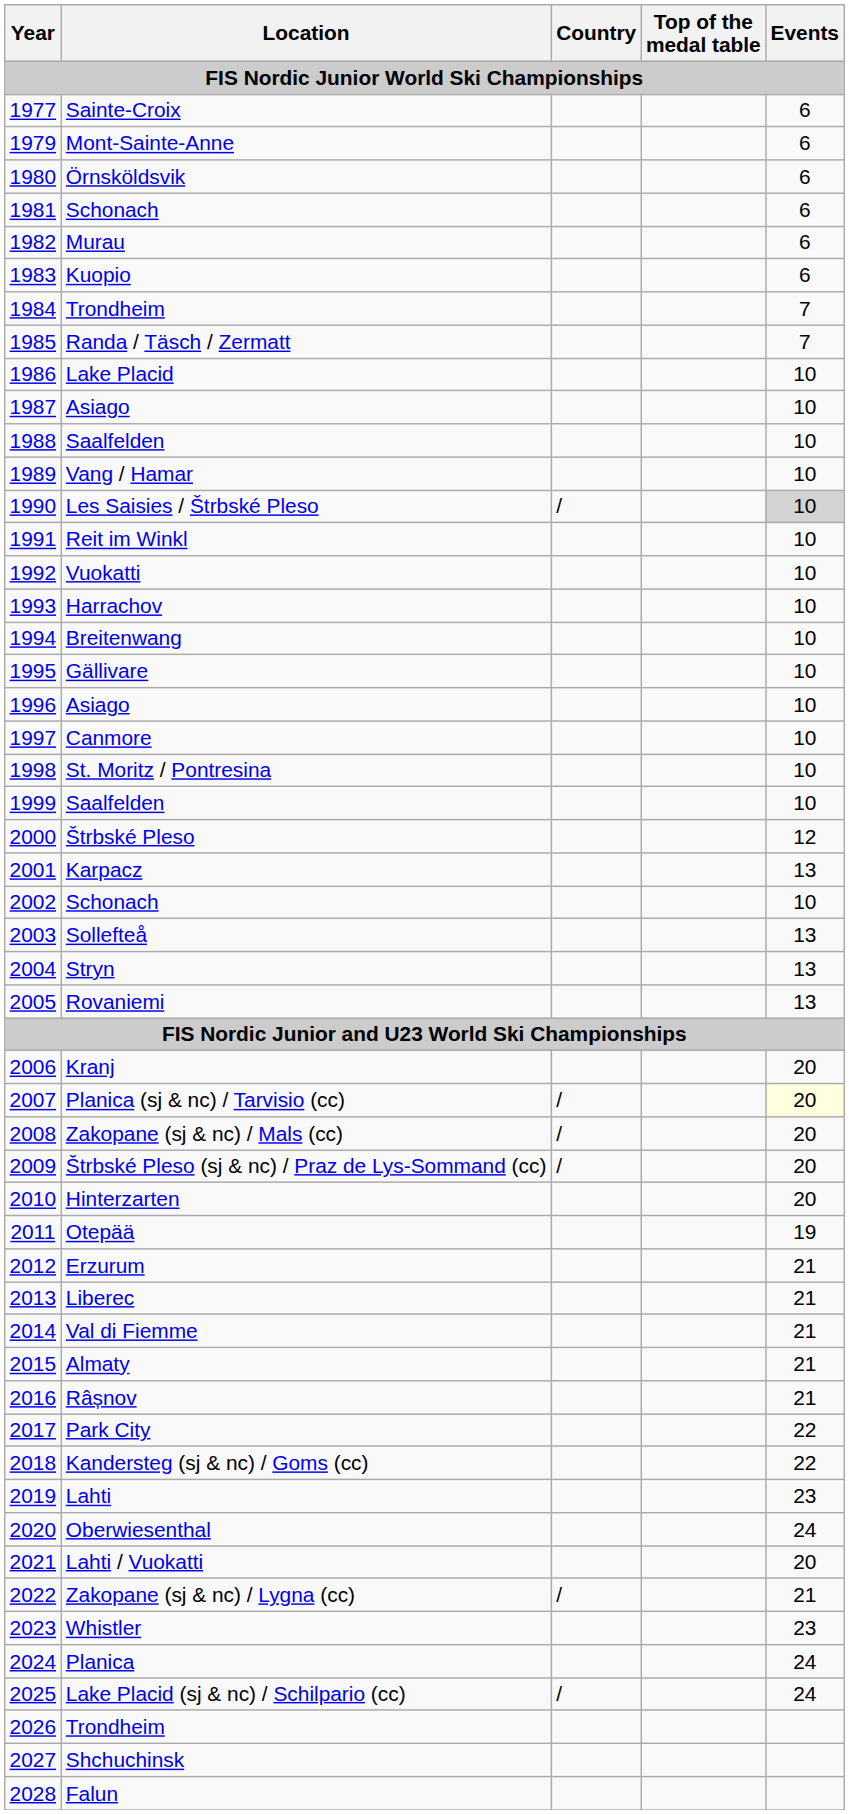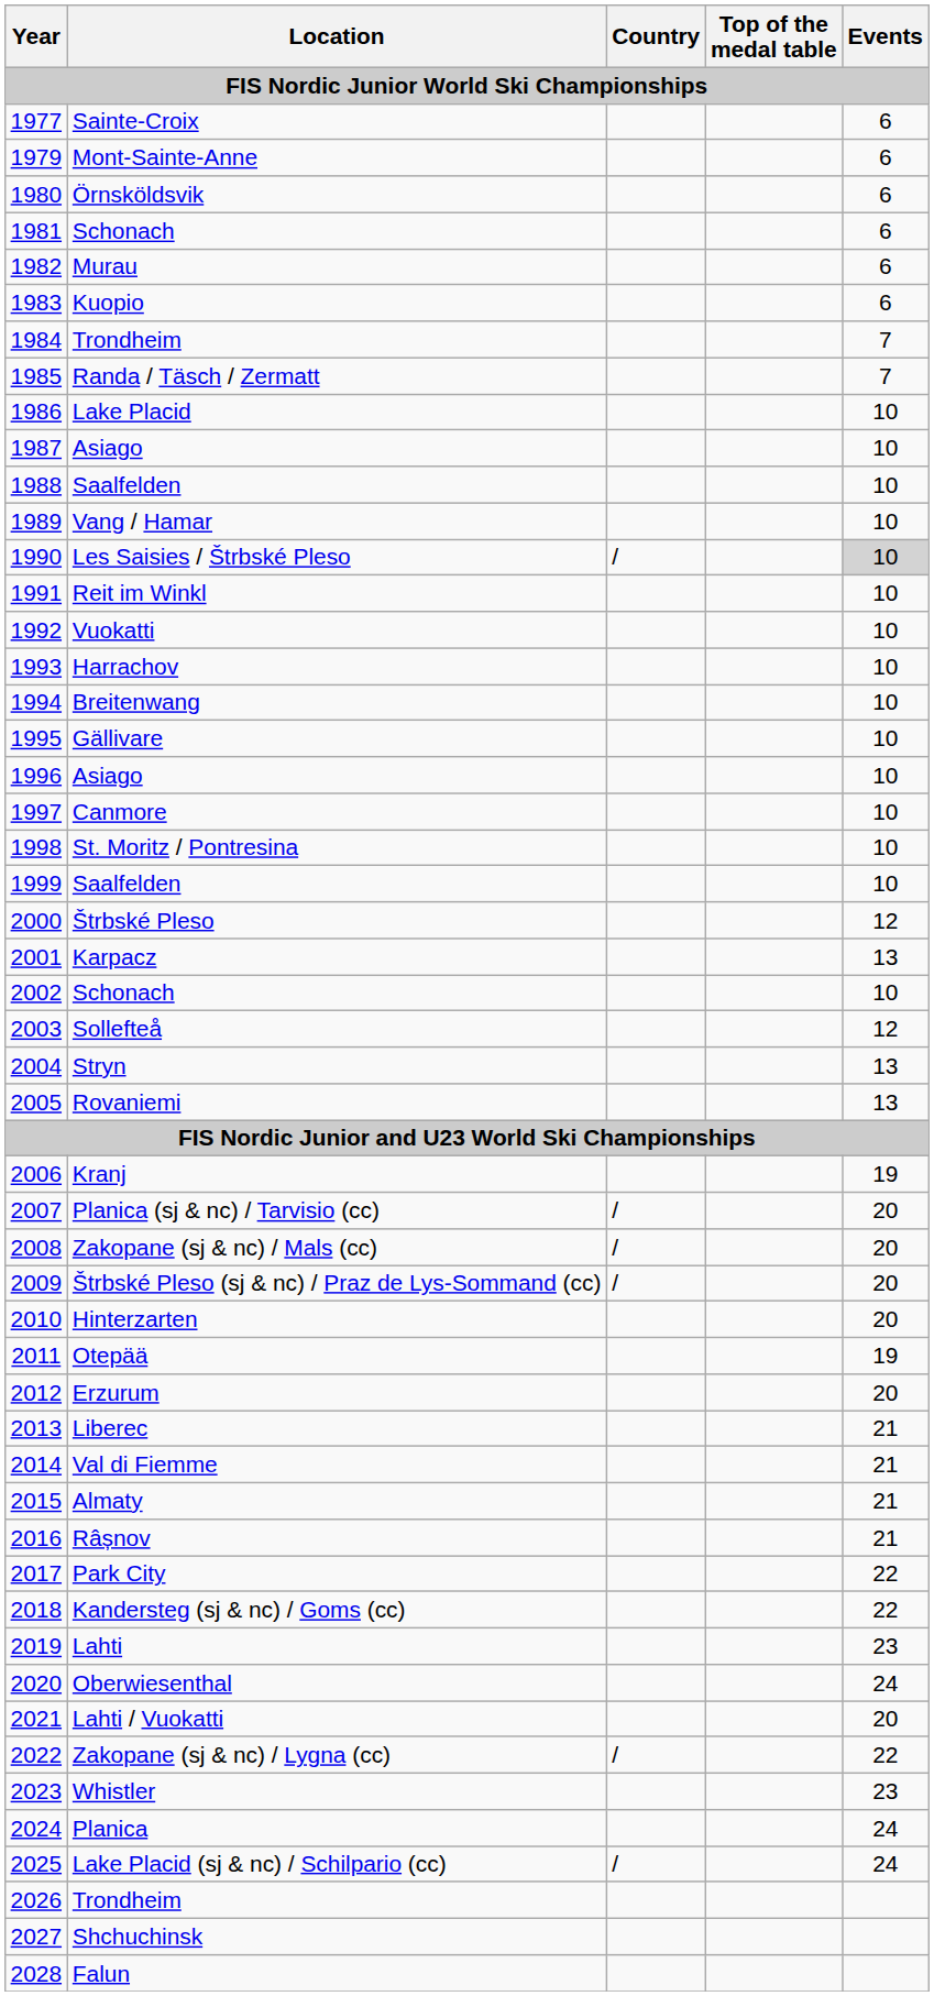 <table class="wikitable sortable" style="text-align:left; font-size:90%">
 <tr>
 <th>Year</th>
 <th>Location</th>
 <th>Country</th>
 <th>Top of the<br>medal table</th>
 <th>Events</th>
 </tr>
 <tr>
 <td colspan="5" bgcolor="#cccccc"align=center><strong>FIS Nordic Junior World Ski Championships</strong></td>
 </tr>
 <tr>
 <td align=center><a href='#'>1977</a></td>
 <td><a href='#'>Sainte-Croix</a></td>
 <td></td>
 <td></td>
 <td align=center>6</td>
 </tr>
 <tr>
 <td align=center><a href='#'>1979</a></td>
 <td><a href='#'>Mont-Sainte-Anne</a></td>
 <td></td>
 <td></td>
 <td align=center>6</td>
 </tr>
 <tr>
 <td align=center><a href='#'>1980</a></td>
 <td><a href='#'>Örnsköldsvik</a></td>
 <td></td>
 <td></td>
 <td align=center>6</td>
 </tr>
 <tr>
 <td align=center><a href='#'>1981</a></td>
 <td><a href='#'>Schonach</a></td>
 <td></td>
 <td></td>
 <td align=center>6</td>
 </tr>
 <tr>
 <td align=center><a href='#'>1982</a></td>
 <td><a href='#'>Murau</a></td>
 <td></td>
 <td></td>
 <td align=center>6</td>
 </tr>
 <tr>
 <td align=center><a href='#'>1983</a></td>
 <td><a href='#'>Kuopio</a></td>
 <td></td>
 <td></td>
 <td align=center>6</td>
 </tr>
 <tr>
 <td align=center><a href='#'>1984</a></td>
 <td><a href='#'>Trondheim</a></td>
 <td></td>
 <td></td>
 <td align=center>7</td>
 </tr>
 <tr>
 <td align=center><a href='#'>1985</a></td>
 <td><a href='#'>Randa</a> / <a href='#'>Täsch</a> / <a href='#'>Zermatt</a></td>
 <td></td>
 <td></td>
 <td align=center>7</td>
 </tr>
 <tr>
 <td align=center><a href='#'>1986</a></td>
 <td><a href='#'>Lake Placid</a></td>
 <td></td>
 <td></td>
 <td align=center>10</td>
 </tr>
 <tr>
 <td align=center><a href='#'>1987</a></td>
 <td><a href='#'>Asiago</a></td>
 <td></td>
 <td></td>
 <td align=center>10</td>
 </tr>
 <tr>
 <td align=center><a href='#'>1988</a></td>
 <td><a href='#'>Saalfelden</a></td>
 <td></td>
 <td></td>
 <td align=center>10</td>
 </tr>
 <tr>
 <td align=center><a href='#'>1989</a></td>
 <td><a href='#'>Vang</a> / <a href='#'>Hamar</a></td>
 <td></td>
 <td></td>
 <td align=center>10</td>
 </tr>
 <tr>
 <td align=center><a href='#'>1990</a></td>
 <td><a href='#'>Les Saisies</a> / <a href='#'>Štrbské Pleso</a></td>
 <td> / </td>
 <td></td>
 <td align=center style="background: lightgrey;">10</td>
 </tr>
 <tr>
 <td align=center><a href='#'>1991</a></td>
 <td><a href='#'>Reit im Winkl</a></td>
 <td></td>
 <td></td>
 <td align=center>10</td>
 </tr>
 <tr>
 <td align=center><a href='#'>1992</a></td>
 <td><a href='#'>Vuokatti</a></td>
 <td></td>
 <td></td>
 <td align=center>10</td>
 </tr>
 <tr>
 <td align=center><a href='#'>1993</a></td>
 <td><a href='#'>Harrachov</a></td>
 <td></td>
 <td></td>
 <td align=center>10</td>
 </tr>
 <tr>
 <td align=center><a href='#'>1994</a></td>
 <td><a href='#'>Breitenwang</a></td>
 <td></td>
 <td></td>
 <td align=center>10</td>
 </tr>
 <tr>
 <td align=center><a href='#'>1995</a></td>
 <td><a href='#'>Gällivare</a></td>
 <td></td>
 <td></td>
 <td align=center>10</td>
 </tr>
 <tr>
 <td align=center><a href='#'>1996</a></td>
 <td><a href='#'>Asiago</a></td>
 <td></td>
 <td></td>
 <td align=center>10</td>
 </tr>
 <tr>
 <td align=center><a href='#'>1997</a></td>
 <td><a href='#'>Canmore</a></td>
 <td></td>
 <td></td>
 <td align=center>10</td>
 </tr>
 <tr>
 <td align=center><a href='#'>1998</a></td>
 <td><a href='#'>St. Moritz</a> / <a href='#'>Pontresina</a></td>
 <td></td>
 <td></td>
 <td align=center>10</td>
 </tr>
 <tr>
 <td align=center><a href='#'>1999</a></td>
 <td><a href='#'>Saalfelden</a></td>
 <td></td>
 <td></td>
 <td align=center>10</td>
 </tr>
 <tr>
 <td align=center><a href='#'>2000</a></td>
 <td><a href='#'>Štrbské Pleso</a></td>
 <td></td>
 <td></td>
 <td align=center>12</td>
 </tr>
 <tr>
 <td align=center><a href='#'>2001</a></td>
 <td><a href='#'>Karpacz</a></td>
 <td></td>
 <td></td>
 <td align=center>13</td>
 </tr>
 <tr>
 <td align=center><a href='#'>2002</a></td>
 <td><a href='#'>Schonach</a></td>
 <td></td>
 <td></td>
 <td align=center>10</td>
 </tr>
 <tr>
 <td align=center><a href='#'>2003</a></td>
 <td><a href='#'>Sollefteå</a></td>
 <td></td>
 <td></td>
-<td align=center>13</td>
+<td align=center>12</td>
 </tr>
 <tr>
 <td align=center><a href='#'>2004</a></td>
 <td><a href='#'>Stryn</a></td>
 <td></td>
 <td></td>
 <td align=center>13</td>
 </tr>
 <tr>
 <td align=center><a href='#'>2005</a></td>
 <td><a href='#'>Rovaniemi</a></td>
 <td></td>
 <td></td>
 <td align=center>13</td>
 </tr>
 <tr>
 <td colspan="5" bgcolor="#cccccc"align=center><strong>FIS Nordic Junior and U23 World Ski Championships</strong></td>
 </tr>
 <tr>
 <td align=center><a href='#'>2006</a></td>
 <td><a href='#'>Kranj</a></td>
 <td></td>
 <td></td>
-<td align=center>20</td>
+<td align=center>19</td>
 </tr>
 <tr>
 <td align=center><a href='#'>2007</a></td>
 <td><a href='#'>Planica</a> (sj & nc) / <a href='#'>Tarvisio</a> (cc)</td>
 <td> / </td>
 <td></td>
-<td align=center style="background: lightyellow;">20</td>
+<td align=center>20</td>
 </tr>
 <tr>
 <td align=center><a href='#'>2008</a></td>
 <td><a href='#'>Zakopane</a> (sj & nc) / <a href='#'>Mals</a> (cc)</td>
 <td> / </td>
 <td></td>
 <td align=center>20</td>
 </tr>
 <tr>
 <td align=center><a href='#'>2009</a></td>
 <td><a href='#'>Štrbské Pleso</a> (sj & nc) / <a href='#'>Praz de Lys-Sommand</a> (cc)</td>
 <td> / </td>
 <td></td>
 <td align=center>20</td>
 </tr>
 <tr>
 <td align=center><a href='#'>2010</a></td>
 <td><a href='#'>Hinterzarten</a></td>
 <td></td>
 <td></td>
 <td align=center>20</td>
 </tr>
 <tr>
 <td align=center><a href='#'>2011</a></td>
 <td><a href='#'>Otepää</a></td>
 <td></td>
 <td></td>
 <td align=center>19</td>
 </tr>
 <tr>
 <td align=center><a href='#'>2012</a></td>
 <td><a href='#'>Erzurum</a></td>
 <td></td>
 <td></td>
-<td align=center>21</td>
+<td align=center>20</td>
 </tr>
 <tr>
 <td align=center><a href='#'>2013</a></td>
 <td><a href='#'>Liberec</a></td>
 <td></td>
 <td></td>
 <td align=center>21</td>
 </tr>
 <tr>
 <td align=center><a href='#'>2014</a></td>
 <td><a href='#'>Val di Fiemme</a></td>
 <td></td>
 <td></td>
 <td align=center>21</td>
 </tr>
 <tr>
 <td align=center><a href='#'>2015</a></td>
 <td><a href='#'>Almaty</a></td>
 <td></td>
 <td></td>
 <td align=center>21</td>
 </tr>
 <tr>
 <td align=center><a href='#'>2016</a></td>
 <td><a href='#'>Râșnov</a></td>
 <td></td>
 <td></td>
 <td align=center>21</td>
 </tr>
 <tr>
 <td align=center><a href='#'>2017</a></td>
 <td><a href='#'>Park City</a></td>
 <td></td>
 <td></td>
 <td align=center>22</td>
 </tr>
 <tr>
 <td align=center><a href='#'>2018</a></td>
 <td><a href='#'>Kandersteg</a> (sj & nc) / <a href='#'>Goms</a> (cc)</td>
 <td></td>
 <td></td>
 <td align=center>22</td>
 </tr>
 <tr>
 <td align=center><a href='#'>2019</a></td>
 <td><a href='#'>Lahti</a></td>
 <td></td>
 <td></td>
 <td align=center>23</td>
 </tr>
 <tr>
 <td align=center><a href='#'>2020</a></td>
 <td><a href='#'>Oberwiesenthal</a></td>
 <td></td>
 <td></td>
 <td align=center>24</td>
 </tr>
 <tr>
 <td align=center><a href='#'>2021</a></td>
 <td><a href='#'>Lahti</a> / <a href='#'>Vuokatti</a></td>
 <td></td>
 <td></td>
 <td align=center>20</td>
 </tr>
 <tr>
 <td align=center><a href='#'>2022</a></td>
 <td><a href='#'>Zakopane</a> (sj & nc) / <a href='#'>Lygna</a> (cc)</td>
 <td> /  </td>
 <td></td>
-<td align=center>21</td>
+<td align=center>22</td>
 </tr>
 <tr>
 <td align=center><a href='#'>2023</a></td>
 <td><a href='#'>Whistler</a></td>
 <td></td>
 <td></td>
 <td align=center>23</td>
 </tr>
 <tr>
 <td align=center><a href='#'>2024</a></td>
 <td><a href='#'>Planica</a></td>
 <td></td>
 <td></td>
 <td align=center>24</td>
 </tr>
 <tr>
 <td align=center><a href='#'>2025</a></td>
 <td><a href='#'>Lake Placid</a> (sj & nc) / <a href='#'>Schilpario</a> (cc)</td>
 <td> /  </td>
 <td></td>
 <td align=center>24</td>
 </tr>
 <tr>
 <td align=center><a href='#'>2026</a></td>
 <td><a href='#'>Trondheim</a></td>
 <td></td>
 <td></td>
 <td align=center></td>
 </tr>
 <tr>
 <td align=center><a href='#'>2027</a></td>
 <td><a href='#'>Shchuchinsk</a></td>
 <td></td>
 <td></td>
 <td align=center></td>
 </tr>
 <tr>
 <td align=center><a href='#'>2028</a></td>
 <td><a href='#'>Falun</a></td>
 <td></td>
 <td></td>
 <td align=center></td>
 </tr>
 </table>
